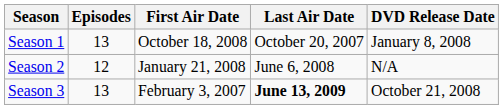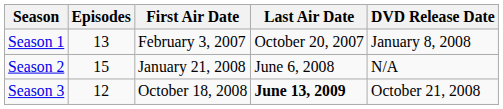 <table class="sortable wikitable">
 <tr>
 <th>Season</th>
 <th>Episodes</th>
 <th>First Air Date</th>
 <th>Last Air Date</th>
 <th>DVD Release Date</th>
 </tr>
 <tr>
 <td><a href='#'>Season 1</a></td>
 <td align="center">13</td>
-<td>October 18, 2008</td>
+<td>February 3, 2007</td>
 <td>October 20, 2007</td>
 <td>January 8, 2008</td>
 </tr>
 <tr>
 <td><a href='#'>Season 2</a></td>
-<td align="center">12</td>
+<td align="center">15</td>
 <td>January 21, 2008</td>
 <td>June 6, 2008</td>
 <td>N/A</td>
 </tr>
 <tr>
 <td><a href='#'>Season 3</a></td>
-<td align="center">13</td>
-<td>February 3, 2007</td>
+<td align="center">12</td>
+<td>October 18, 2008</td>
 <td><strong>June 13, 2009</strong></td>
 <td>October 21, 2008</td>
 </tr>
 </table>
